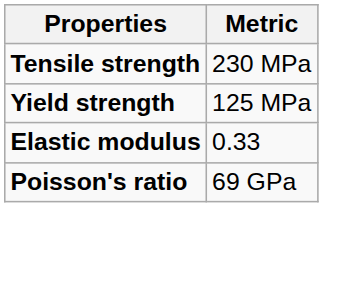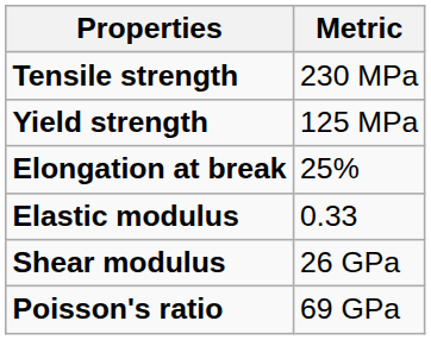 <table class="wikitable">
 <tr>
 <th>Properties </th>
 <th>Metric</th>
 </tr>
 <tr>
 <td><strong>Tensile strength</strong></td>
 <td>230 MPa</td>
 </tr>
 <tr>
 <td><strong>Yield strength</strong></td>
 <td>125 MPa</td>
 </tr>
 <tr>
+<td><strong>Elongation at break</strong></td>
+<td>25%</td>
+</tr>
+<tr>
 <td><strong>Elastic modulus</strong></td>
 <td>0.33</td>
+</tr>
+<tr>
+<td><strong>Shear modulus</strong></td>
+<td>26 GPa</td>
 </tr>
 <tr>
 <td><strong>Poisson's ratio</strong></td>
 <td>69 GPa</td>
 </tr>
 </table>
